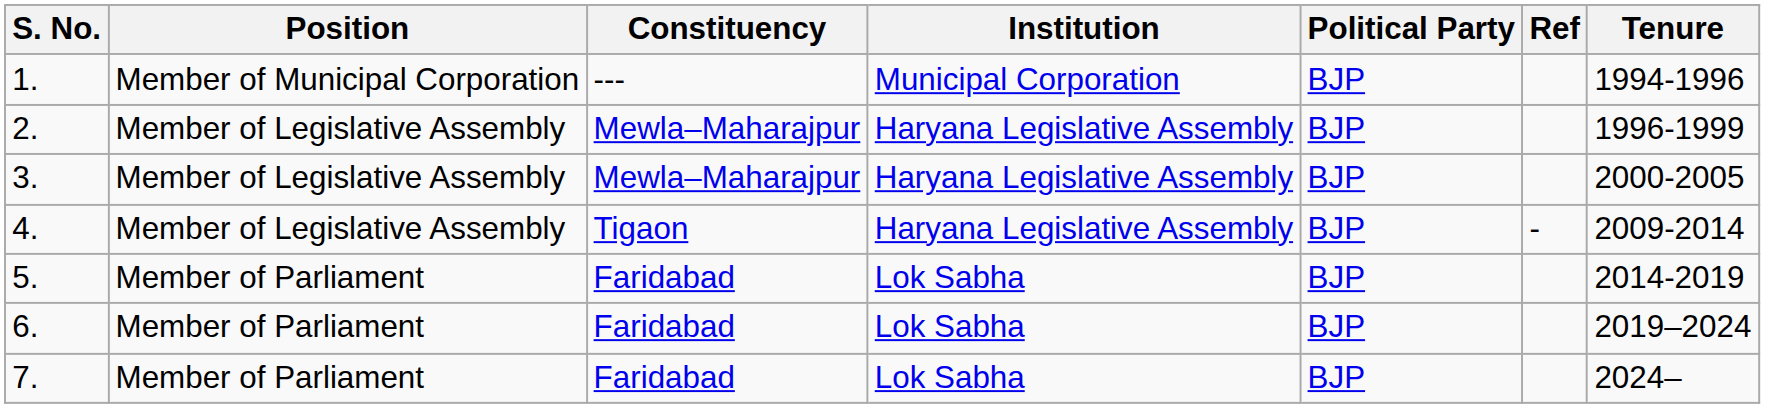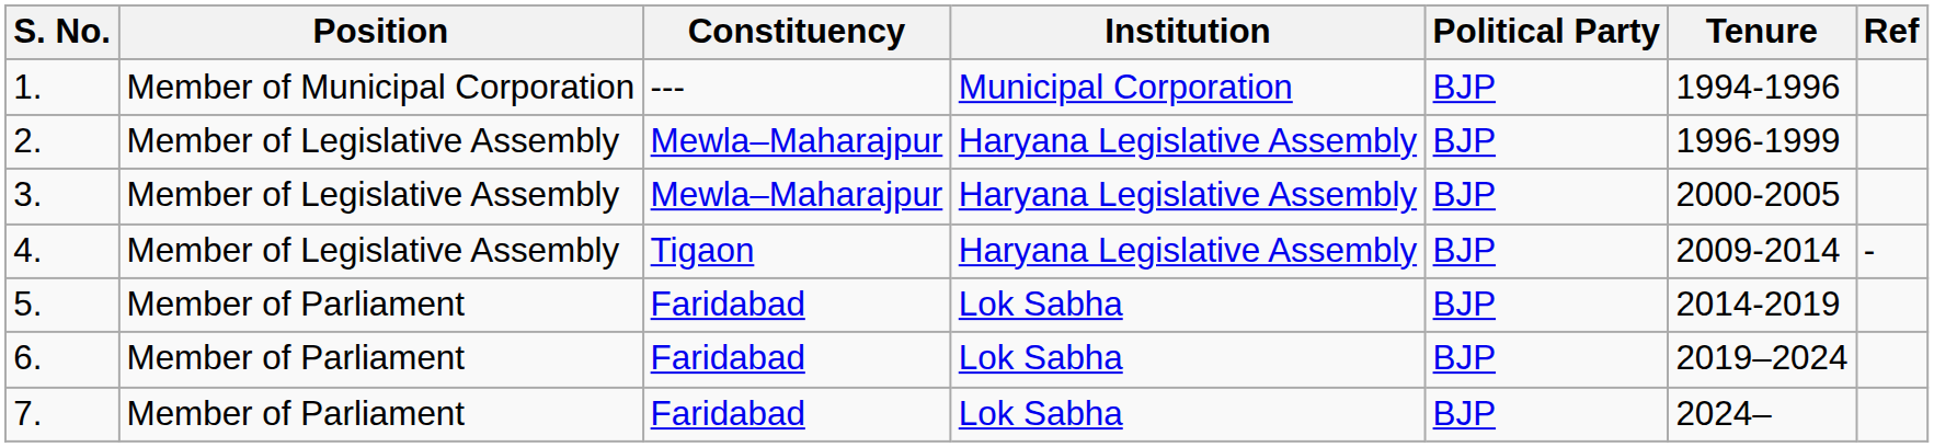 <table class="wikitable">
 <tr>
 <th>S. No.</th>
 <th>Position</th>
 <th>Constituency</th>
 <th>Institution</th>
 <th>Political Party</th>
+<th>Tenure</th>
 <th>Ref</th>
-<th>Tenure</th>
 </tr>
 <tr>
 <td>1.</td>
 <td>Member of Municipal Corporation</td>
 <td>---</td>
 <td><a href='#'>Municipal Corporation</a></td>
 <td><a href='#'>BJP</a></td>
+<td>1994-1996</td>
 <td></td>
-<td>1994-1996</td>
 </tr>
 <tr>
 <td>2.</td>
 <td>Member of Legislative Assembly</td>
 <td><a href='#'>Mewla–Maharajpur</a></td>
 <td><a href='#'>Haryana Legislative Assembly</a></td>
 <td><a href='#'>BJP</a></td>
+<td>1996-1999</td>
 <td></td>
-<td>1996-1999</td>
 </tr>
 <tr>
 <td>3.</td>
 <td>Member of Legislative Assembly</td>
 <td><a href='#'>Mewla–Maharajpur</a></td>
 <td><a href='#'>Haryana Legislative Assembly</a></td>
 <td><a href='#'>BJP</a></td>
+<td>2000-2005</td>
 <td></td>
-<td>2000-2005</td>
 </tr>
 <tr>
 <td>4.</td>
 <td>Member of Legislative Assembly</td>
 <td><a href='#'>Tigaon</a></td>
 <td><a href='#'>Haryana Legislative Assembly</a></td>
 <td><a href='#'>BJP</a></td>
+<td>2009-2014</td>
 <td>-</td>
-<td>2009-2014</td>
 </tr>
 <tr>
 <td>5.</td>
 <td>Member of Parliament</td>
 <td><a href='#'>Faridabad</a></td>
 <td><a href='#'>Lok Sabha</a></td>
 <td><a href='#'>BJP</a></td>
+<td>2014-2019</td>
 <td></td>
-<td>2014-2019</td>
 </tr>
 <tr>
 <td>6.</td>
 <td>Member of Parliament</td>
 <td><a href='#'>Faridabad</a></td>
 <td><a href='#'>Lok Sabha</a></td>
 <td><a href='#'>BJP</a></td>
+<td>2019–2024</td>
 <td></td>
-<td>2019–2024</td>
 </tr>
 <tr>
 <td>7.</td>
 <td>Member of Parliament</td>
 <td><a href='#'>Faridabad</a></td>
 <td><a href='#'>Lok Sabha</a></td>
 <td><a href='#'>BJP</a></td>
+<td>2024–</td>
 <td></td>
-<td>2024–</td>
 </tr>
 </table>
